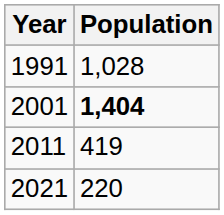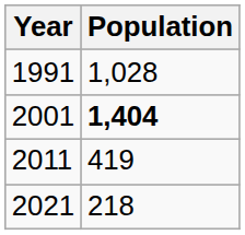 <table class=wikitable>
 <tr>
 <th>Year</th>
 <th>Population</th>
 </tr>
 <tr>
 <td>1991</td>
 <td>1,028</td>
 </tr>
 <tr>
 <td>2001</td>
 <td><strong>1,404</strong></td>
 </tr>
 <tr>
 <td>2011</td>
 <td>419</td>
 </tr>
 <tr>
 <td>2021</td>
-<td>220</td>
+<td>218</td>
 </tr>
 </table>
